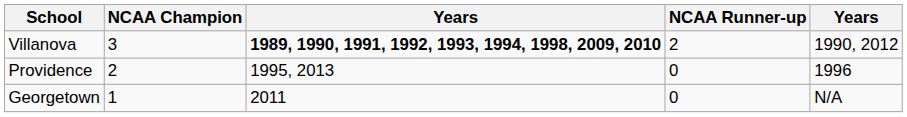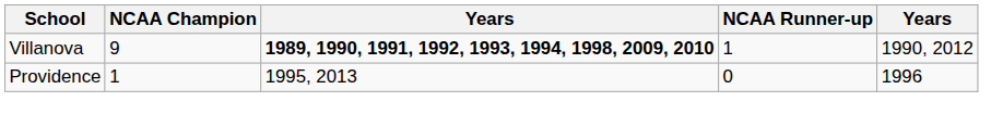 <table class="wikitable">
 <tr>
 <th>School</th>
 <th>NCAA Champion</th>
 <th>Years</th>
 <th>NCAA Runner-up</th>
 <th>Years</th>
 </tr>
 <tr>
 <td>Villanova</td>
-<td>3</td>
+<td>9</td>
 <td><strong>1989, 1990, 1991, 1992, 1993, 1994, 1998, 2009, 2010</strong></td>
-<td>2</td>
+<td>1</td>
 <td>1990, 2012</td>
 </tr>
 <tr>
 <td>Providence</td>
-<td>2</td>
+<td>1</td>
 <td>1995, 2013</td>
 <td>0</td>
 <td>1996</td>
 </tr>
-<tr>
-<td>Georgetown</td>
-<td>1</td>
-<td>2011</td>
-<td>0</td>
-<td>N/A</td>
-</tr>
 </table>
